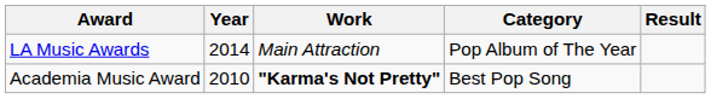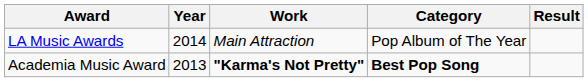 <table class="wikitable sortable">
 <tr>
 <th>Award</th>
 <th>Year</th>
 <th>Work</th>
 <th>Category</th>
 <th>Result</th>
 </tr>
 <tr>
 <td><a href='#'>LA Music Awards</a></td>
 <td>2014</td>
 <td><em>Main Attraction</em></td>
 <td>Pop Album of The Year</td>
 <td></td>
 </tr>
 <tr>
 <td>Academia Music Award</td>
-<td>2010</td>
+<td>2013</td>
 <td><strong>"Karma's Not Pretty"</strong></td>
-<td>Best Pop Song</td>
+<td><strong>Best Pop Song</strong></td>
 <td></td>
 </tr>
 </table>
